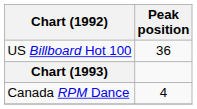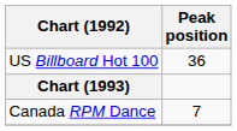 <table Class = " wikitable sortable ">
 <tr>
 <th>Chart (1992)</th>
 <th>Peak<br>position</th>
 </tr>
 <tr>
 <td>US <a href='#'><em>Billboard</em> Hot 100</a></td>
 <td align = "center ">36</td>
 </tr>
 <tr>
 <th>Chart (1993)</th>
 </tr>
 <tr>
 <td>Canada <a href='#'><em>RPM</em> Dance</a></td>
-<td align = "center ">4</td>
+<td align = "center ">7</td>
 </tr>
 <tr>
 </tr>
 </table>
